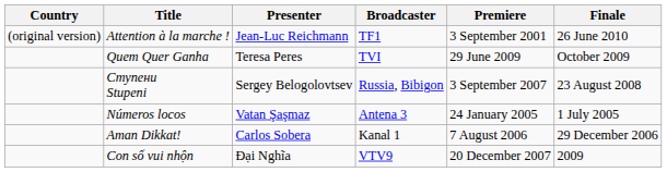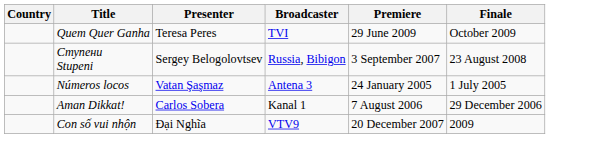 <table class="wikitable">
 <tr>
 <th scope="col">Country</th>
 <th scope="col">Title</th>
 <th scope="col">Presenter</th>
 <th scope="col">Broadcaster</th>
 <th scope="col">Premiere</th>
 <th scope="col">Finale</th>
-</tr>
-<tr>
-<td> (original version)</td>
-<td><em>Attention à la marche !</em></td>
-<td><a href='#'>Jean-Luc Reichmann</a></td>
-<td><a href='#'>TF1</a></td>
-<td>3 September 2001</td>
-<td>26 June 2010</td>
 </tr>
 <tr>
 <td></td>
 <td><em>Quem Quer Ganha</em></td>
 <td>Teresa Peres</td>
 <td><a href='#'>TVI</a></td>
 <td>29 June 2009</td>
 <td>October 2009</td>
 </tr>
 <tr>
 <td></td>
 <td><em>Ступени</em><br><em>Stupeni</em></td>
 <td>Sergey Belogolovtsev</td>
 <td><a href='#'>Russia</a>, <a href='#'>Bibigon</a></td>
 <td>3 September 2007</td>
 <td>23 August 2008</td>
 </tr>
 <tr>
 <td></td>
 <td><em>Números locos</em></td>
 <td><a href='#'>Vatan Şaşmaz</a></td>
 <td><a href='#'>Antena 3</a></td>
 <td>24 January 2005</td>
 <td>1 July 2005</td>
 </tr>
 <tr>
 <td></td>
 <td><em>Aman Dikkat!</em></td>
 <td><a href='#'>Carlos Sobera</a></td>
 <td>Kanal 1</td>
 <td>7 August 2006</td>
 <td>29 December 2006</td>
 </tr>
 <tr>
 <td></td>
 <td><em>Con số vui nhộn</em></td>
 <td>Đại Nghĩa</td>
 <td><a href='#'>VTV9</a></td>
 <td>20 December 2007</td>
 <td>2009</td>
 </tr>
 </table>
